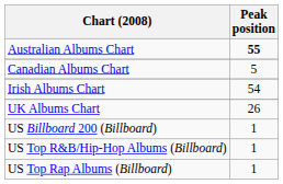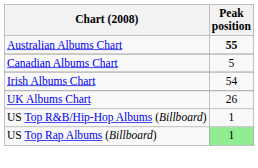 <table class="wikitable">
 <tr>
 <th align="left">Chart (2008)</th>
 <th style="text-align:center;">Peak<br>position</th>
 </tr>
 <tr>
 <td align="left"><a href='#'>Australian Albums Chart</a></td>
 <td style="text-align:center;"><strong>55</strong></td>
 </tr>
 <tr>
 </tr>
 <tr>
 <td align="left"><a href='#'>Canadian Albums Chart</a></td>
 <td style="text-align:center;">5</td>
 </tr>
 <tr>
 </tr>
 <tr>
 <td align="left"><a href='#'>Irish Albums Chart</a></td>
 <td style="text-align:center;">54</td>
 </tr>
 <tr>
 </tr>
 <tr>
 </tr>
 <tr>
 </tr>
 <tr>
 <td align="left"><a href='#'>UK Albums Chart</a></td>
 <td style="text-align:center;">26</td>
 </tr>
 <tr>
-<td align="left">US <a href='#'><em>Billboard</em> 200</a> (<em>Billboard</em>)</td>
-<td style="text-align:center;">1</td>
-</tr>
-<tr>
 <td align="left">US <a href='#'>Top R&B/Hip-Hop Albums</a> (<em>Billboard</em>)</td>
 <td style="text-align:center;">1</td>
 </tr>
 <tr>
 <td align="left">US <a href='#'>Top Rap Albums</a> (<em>Billboard</em>)</td>
-<td style="text-align:center;">1</td>
+<td style="background: lightgreen; text-align:center;">1</td>
 </tr>
 </table>
